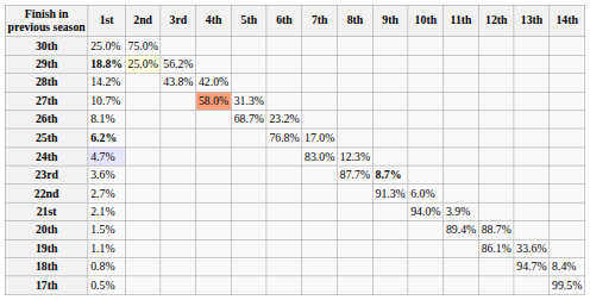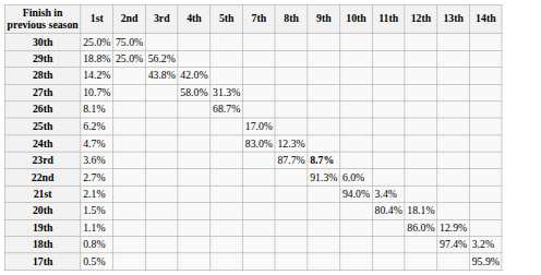 <table class="wikitable">
 <tr>
 <th>Finish in <br> previous season</th>
 <th>1st</th>
 <th>2nd</th>
 <th>3rd</th>
 <th>4th</th>
 <th>5th</th>
-<th>6th</th>
 <th>7th</th>
 <th>8th</th>
 <th>9th</th>
 <th>10th</th>
 <th>11th</th>
 <th>12th</th>
 <th>13th</th>
 <th>14th</th>
 </tr>
 <tr>
 <th>30th</th>
 <td>25.0%</td>
 <td>75.0%</td>
 <td></td>
 <td></td>
 <td></td>
 <td></td>
 <td></td>
 <td></td>
 <td></td>
 <td></td>
 <td></td>
 <td></td>
 <td></td>
-<td></td>
 </tr>
 <tr>
 <th>29th</th>
-<td><strong>18.8%</strong></td>
-<td style="background: lightyellow;">25.0%</td>
+<td>18.8%</td>
+<td>25.0%</td>
 <td>56.2%</td>
-<td></td>
 <td></td>
 <td></td>
 <td></td>
 <td></td>
 <td></td>
 <td></td>
 <td></td>
 <td></td>
 <td></td>
 <td></td>
 </tr>
 <tr>
 <th>28th</th>
 <td>14.2%</td>
 <td></td>
 <td>43.8%</td>
 <td>42.0%</td>
 <td></td>
 <td></td>
 <td></td>
 <td></td>
 <td></td>
 <td></td>
 <td></td>
 <td></td>
 <td></td>
-<td></td>
 </tr>
 <tr>
 <th>27th</th>
 <td>10.7%</td>
 <td></td>
 <td></td>
-<td style="background: lightsalmon;">58.0%</td>
+<td>58.0%</td>
 <td>31.3%</td>
-<td></td>
 <td></td>
 <td></td>
 <td></td>
 <td></td>
 <td></td>
 <td></td>
 <td></td>
 <td></td>
 </tr>
 <tr>
 <th>26th</th>
 <td>8.1%</td>
 <td></td>
 <td></td>
 <td></td>
 <td>68.7%</td>
-<td>23.2%</td>
 <td></td>
 <td></td>
 <td></td>
 <td></td>
 <td></td>
 <td></td>
 <td></td>
 <td></td>
 </tr>
 <tr>
 <th>25th</th>
-<td><strong>6.2%</strong></td>
+<td>6.2%</td>
 <td></td>
 <td></td>
 <td></td>
 <td></td>
-<td>76.8%</td>
 <td>17.0%</td>
 <td></td>
 <td></td>
 <td></td>
 <td></td>
 <td></td>
 <td></td>
 <td></td>
 </tr>
 <tr>
 <th>24th</th>
-<td style="background: lavender;">4.7%</td>
-<td></td>
+<td>4.7%</td>
 <td></td>
 <td></td>
 <td></td>
 <td></td>
 <td>83.0%</td>
 <td>12.3%</td>
 <td></td>
 <td></td>
 <td></td>
 <td></td>
 <td></td>
 <td></td>
 </tr>
 <tr>
 <th>23rd</th>
 <td>3.6%</td>
 <td></td>
 <td></td>
 <td></td>
 <td></td>
 <td></td>
-<td></td>
 <td>87.7%</td>
 <td><strong>8.7%</strong></td>
 <td></td>
 <td></td>
 <td></td>
 <td></td>
 <td></td>
 </tr>
 <tr>
 <th>22nd</th>
 <td>2.7%</td>
-<td></td>
 <td></td>
 <td></td>
 <td></td>
 <td></td>
 <td></td>
 <td></td>
 <td>91.3%</td>
 <td>6.0%</td>
 <td></td>
 <td></td>
 <td></td>
 <td></td>
 </tr>
 <tr>
 <th>21st</th>
 <td>2.1%</td>
 <td></td>
 <td></td>
 <td></td>
 <td></td>
 <td></td>
 <td></td>
 <td></td>
-<td></td>
 <td>94.0%</td>
-<td>3.9%</td>
+<td>3.4%</td>
 <td></td>
 <td></td>
 <td></td>
 </tr>
 <tr>
 <th>20th</th>
 <td>1.5%</td>
 <td></td>
 <td></td>
 <td></td>
 <td></td>
 <td></td>
 <td></td>
 <td></td>
 <td></td>
-<td></td>
-<td>89.4%</td>
-<td>88.7%</td>
+<td>80.4%</td>
+<td>18.1%</td>
 <td></td>
 <td></td>
 </tr>
 <tr>
 <th>19th</th>
 <td>1.1%</td>
 <td></td>
 <td></td>
 <td></td>
 <td></td>
 <td></td>
 <td></td>
 <td></td>
 <td></td>
 <td></td>
-<td></td>
-<td>86.1%</td>
-<td>33.6%</td>
+<td>86.0%</td>
+<td>12.9%</td>
 <td></td>
 </tr>
 <tr>
 <th>18th</th>
 <td>0.8%</td>
 <td></td>
 <td></td>
 <td></td>
 <td></td>
 <td></td>
 <td></td>
 <td></td>
 <td></td>
 <td></td>
 <td></td>
-<td></td>
-<td>94.7%</td>
-<td>8.4%</td>
+<td>97.4%</td>
+<td>3.2%</td>
 </tr>
 <tr>
 <th>17th</th>
 <td>0.5%</td>
 <td></td>
 <td></td>
 <td></td>
 <td></td>
 <td></td>
 <td></td>
 <td></td>
 <td></td>
 <td></td>
 <td></td>
 <td></td>
-<td></td>
-<td>99.5%</td>
+<td>95.9%</td>
 </tr>
 </table>
